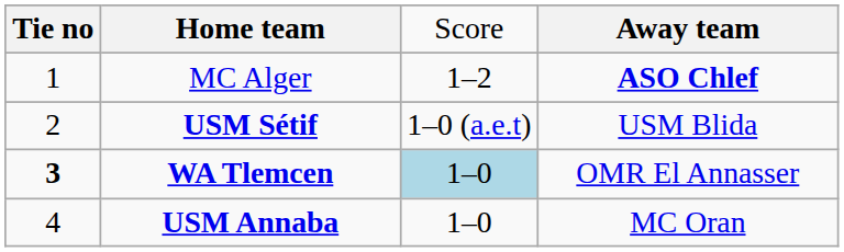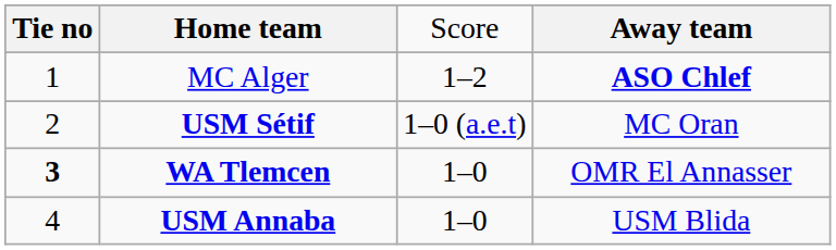 <table class="wikitable" style="text-align:center">
 <tr>
 <th>Tie no</th>
 <th style="width:150px;">Home team</th>
 <td>Score</td>
 <th style="width:150px;">Away team</th>
 </tr>
 <tr>
 <td>1</td>
 <td><a href='#'>MC Alger</a></td>
 <td>1–2</td>
 <td><strong><a href='#'>ASO Chlef</a></strong></td>
 </tr>
 <tr>
 <td>2</td>
 <td><strong><a href='#'>USM Sétif</a></strong></td>
 <td>1–0 (<a href='#'>a.e.t</a>)</td>
-<td><a href='#'>USM Blida</a></td>
+<td><a href='#'>MC Oran</a></td>
 </tr>
 <tr>
 <td><strong>3</strong></td>
 <td><strong><a href='#'>WA Tlemcen</a></strong></td>
-<td style="background: lightblue;">1–0</td>
+<td>1–0</td>
 <td><a href='#'>OMR El Annasser</a></td>
 </tr>
 <tr>
 <td>4</td>
 <td><strong><a href='#'>USM Annaba</a></strong></td>
 <td>1–0</td>
-<td><a href='#'>MC Oran</a></td>
+<td><a href='#'>USM Blida</a></td>
 </tr>
 </table>
